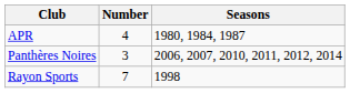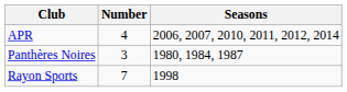 <table class="wikitable sortable">
 <tr>
 <th>Club</th>
 <th>Number</th>
 <th>Seasons</th>
 </tr>
 <tr>
 <td><a href='#'>APR</a></td>
 <td style="text-align:center">4</td>
-<td>1980, 1984, 1987</td>
+<td>2006, 2007, 2010, 2011, 2012, 2014</td>
 </tr>
 <tr>
 <td><a href='#'>Panthères Noires</a></td>
 <td style="text-align:center">3</td>
-<td>2006, 2007, 2010, 2011, 2012, 2014</td>
+<td>1980, 1984, 1987</td>
 </tr>
 <tr>
 <td><a href='#'>Rayon Sports</a></td>
 <td style="text-align:center">7</td>
 <td>1998</td>
 </tr>
 </table>
